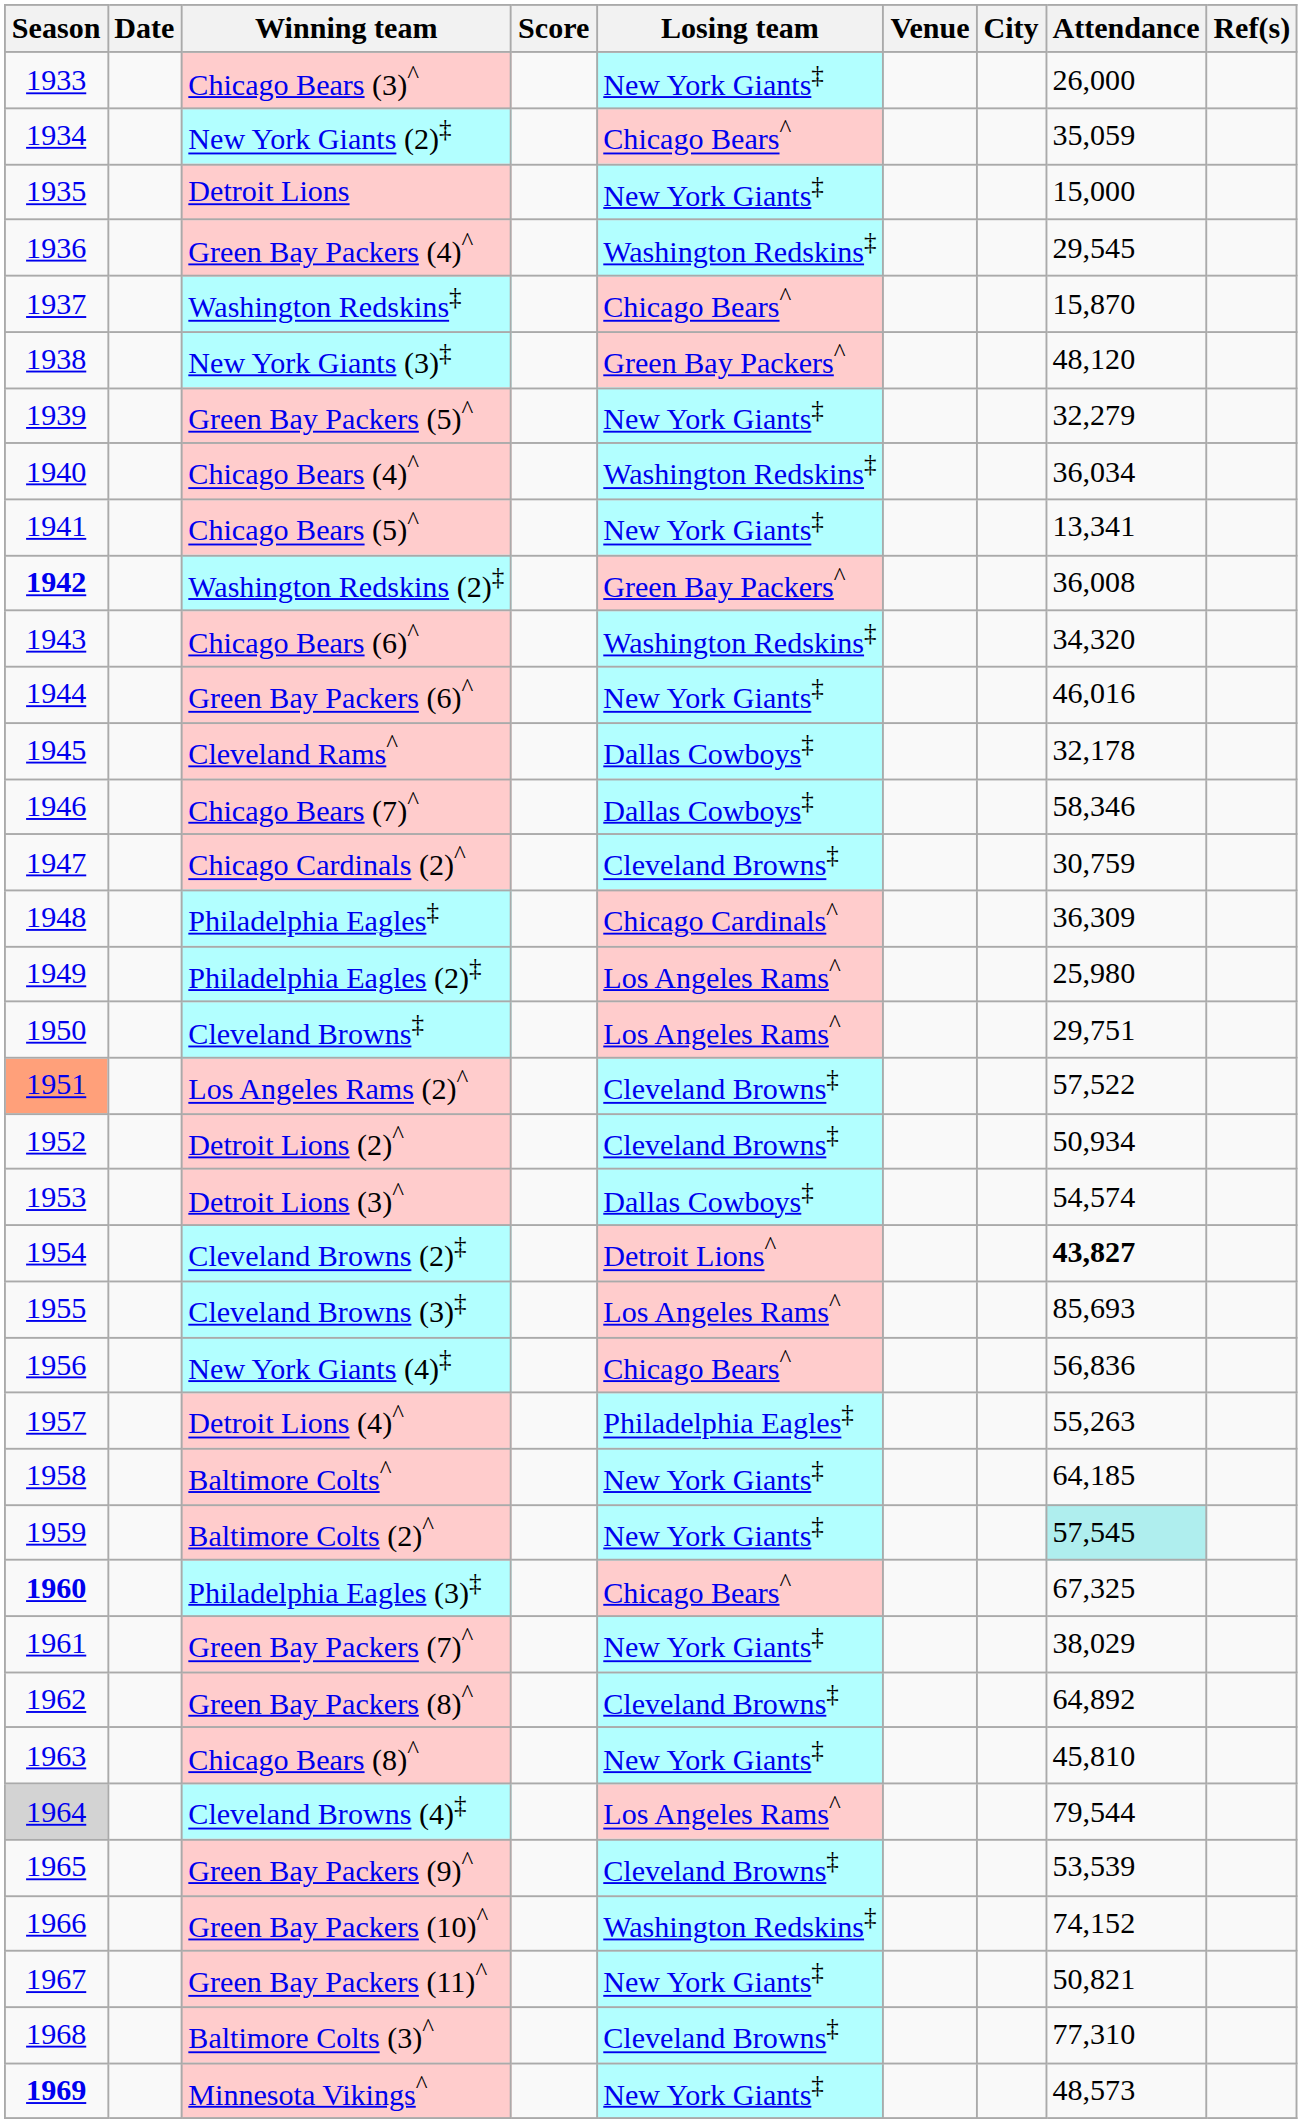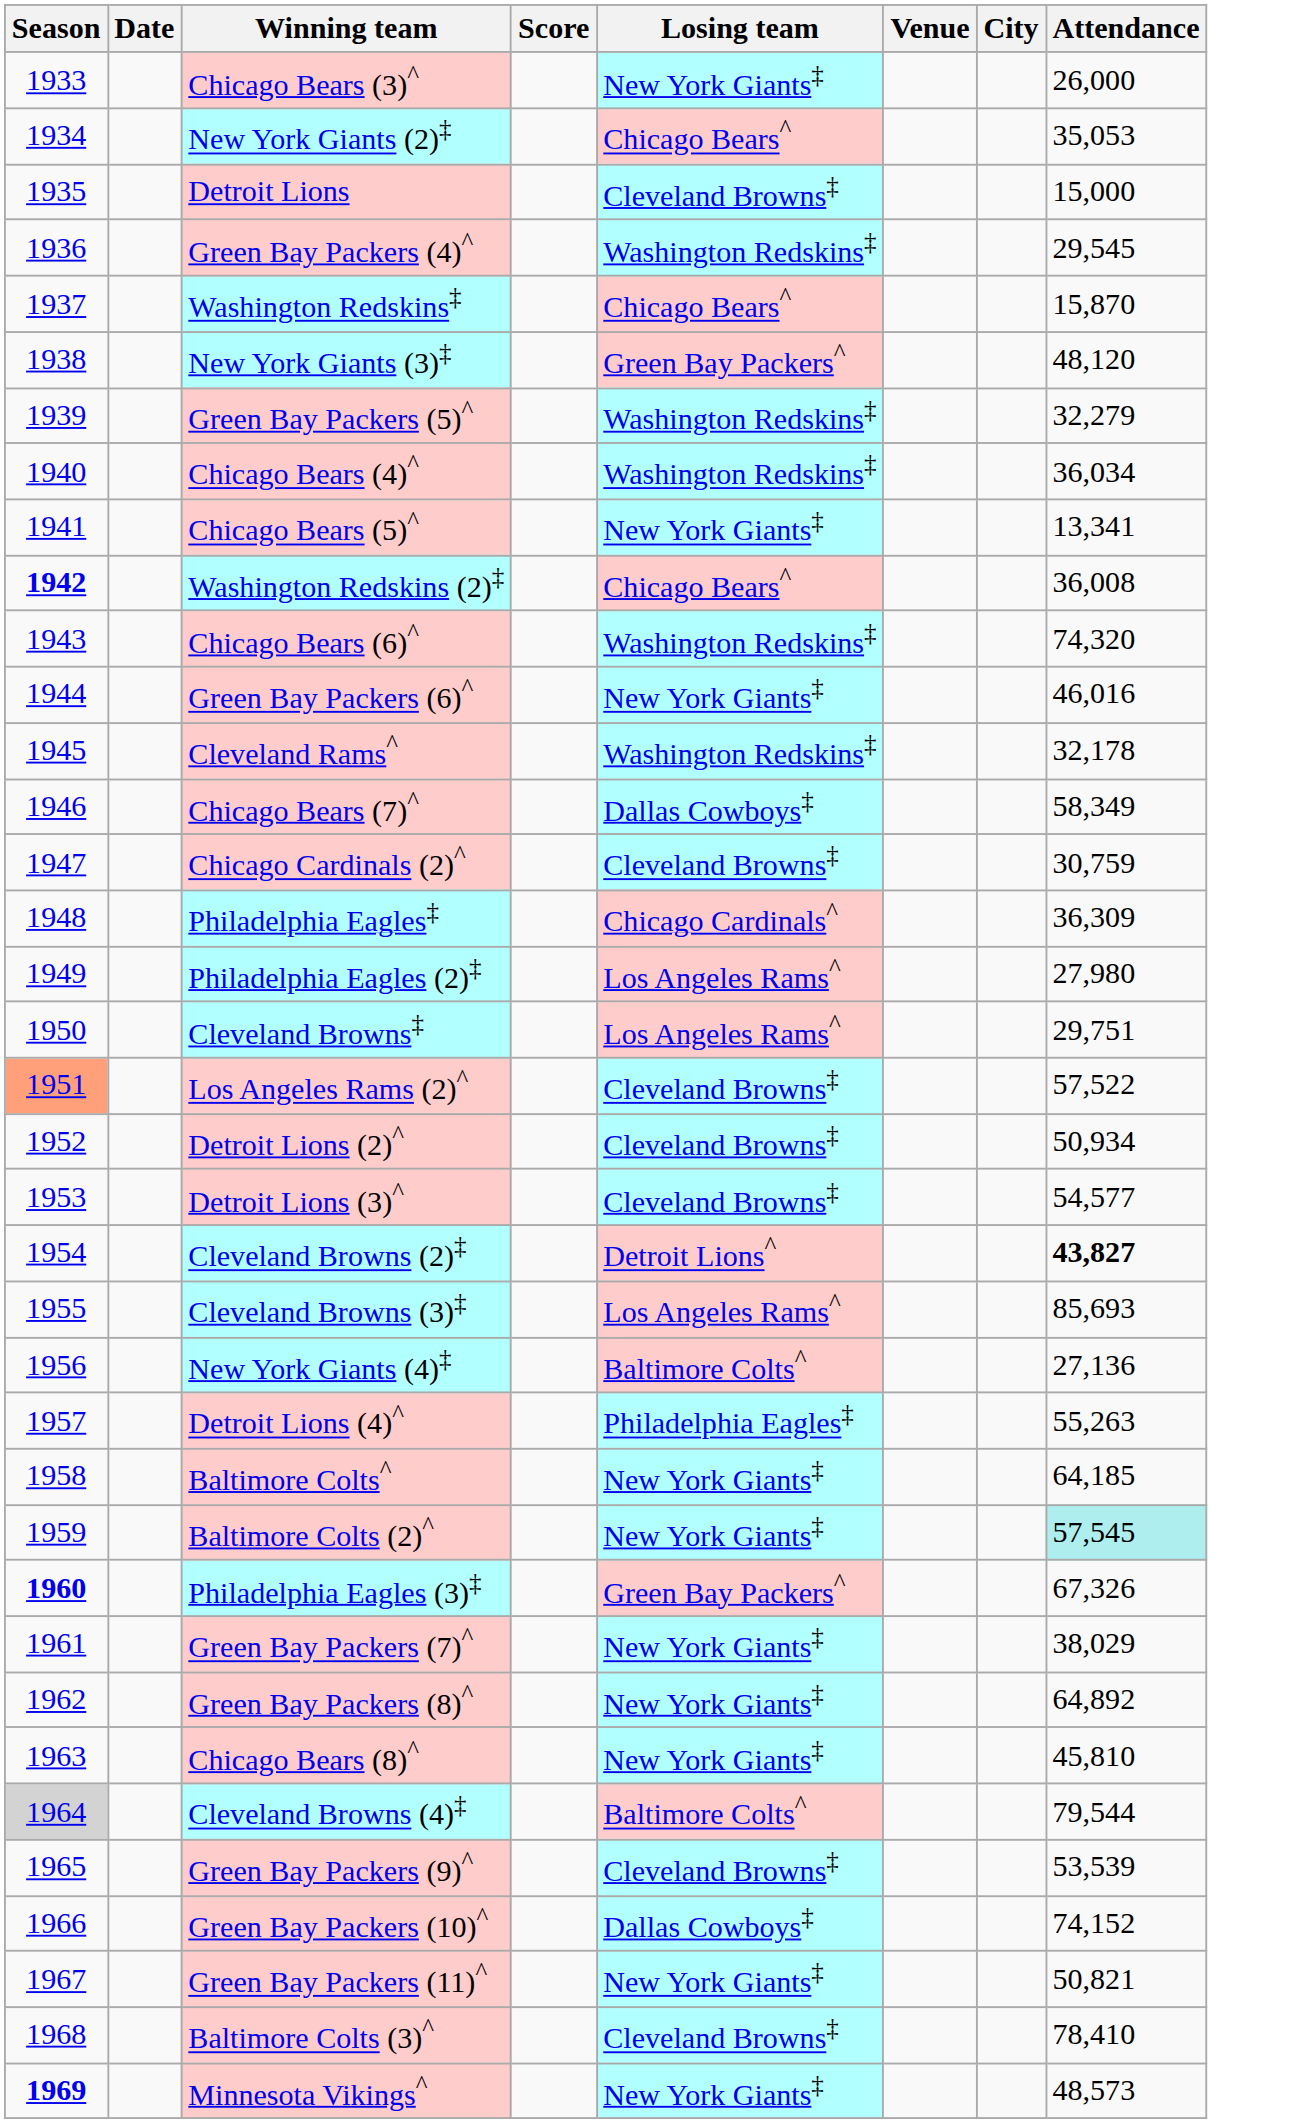 <table class="wikitable sortable">
 <tr>
 <th>Season</th>
 <th>Date</th>
 <th>Winning team</th>
 <th>Score</th>
 <th>Losing team</th>
 <th>Venue</th>
 <th>City</th>
 <th>Attendance</th>
-<th class="unsortable">Ref(s)</th>
 </tr>
 <tr>
 <td style="text-align:center;"><a href='#'>1933</a></td>
 <td></td>
 <td bgcolor="#FFCCCC"><a href='#'>Chicago Bears</a> (3)<sup>^</sup></td>
 <td></td>
 <td bgcolor="#B2FFFF"><a href='#'>New York Giants</a><sup>‡</sup></td>
 <td></td>
 <td></td>
 <td>26,000</td>
-<td></td>
 </tr>
 <tr>
 <td style="text-align:center;"><a href='#'>1934</a></td>
 <td></td>
 <td bgcolor="#B2FFFF"><a href='#'>New York Giants</a> (2)<sup>‡</sup></td>
 <td></td>
 <td bgcolor="#FFCCCC"><a href='#'>Chicago Bears</a><sup>^</sup></td>
 <td></td>
 <td></td>
-<td>35,059</td>
-<td></td>
+<td>35,053</td>
 </tr>
 <tr>
 <td style="text-align:center;"><a href='#'>1935</a></td>
 <td></td>
 <td bgcolor="#FFCCCC"><a href='#'>Detroit Lions</a></td>
 <td></td>
-<td bgcolor="#B2FFFF"><a href='#'>New York Giants</a><sup>‡</sup></td>
+<td bgcolor="#B2FFFF"><a href='#'>Cleveland Browns</a><sup>‡</sup></td>
 <td></td>
 <td></td>
 <td>15,000</td>
-<td></td>
 </tr>
 <tr>
 <td style="text-align:center;"><a href='#'>1936</a></td>
 <td></td>
 <td bgcolor="#FFCCCC"><a href='#'>Green Bay Packers</a> (4)<sup>^</sup></td>
 <td></td>
 <td bgcolor="#B2FFFF"><a href='#'>Washington Redskins</a><sup>‡</sup></td>
 <td></td>
 <td></td>
 <td>29,545</td>
-<td></td>
 </tr>
 <tr>
 <td style="text-align:center;"><a href='#'>1937</a></td>
 <td></td>
 <td bgcolor="#B2FFFF"><a href='#'>Washington Redskins</a><sup>‡</sup></td>
 <td></td>
 <td bgcolor="#FFCCCC"><a href='#'>Chicago Bears</a><sup>^</sup></td>
 <td></td>
 <td></td>
 <td>15,870</td>
-<td></td>
 </tr>
 <tr>
 <td style="text-align:center;"><a href='#'>1938</a></td>
 <td></td>
 <td bgcolor="#B2FFFF"><a href='#'>New York Giants</a> (3)<sup>‡</sup></td>
 <td></td>
 <td bgcolor="#FFCCCC"><a href='#'>Green Bay Packers</a><sup>^</sup></td>
 <td></td>
 <td></td>
 <td>48,120</td>
-<td></td>
 </tr>
 <tr>
 <td style="text-align:center;"><a href='#'>1939</a></td>
 <td></td>
 <td bgcolor="#FFCCCC"><a href='#'>Green Bay Packers</a> (5)<sup>^</sup></td>
 <td></td>
-<td bgcolor="#B2FFFF"><a href='#'>New York Giants</a><sup>‡</sup></td>
+<td bgcolor="#B2FFFF"><a href='#'>Washington Redskins</a><sup>‡</sup></td>
 <td></td>
 <td></td>
 <td>32,279</td>
-<td></td>
 </tr>
 <tr>
 <td style="text-align:center;"><a href='#'>1940</a></td>
 <td></td>
 <td bgcolor="#FFCCCC"><a href='#'>Chicago Bears</a> (4)<sup>^</sup></td>
 <td></td>
 <td bgcolor="#B2FFFF"><a href='#'>Washington Redskins</a><sup>‡</sup></td>
 <td></td>
 <td></td>
 <td>36,034</td>
-<td></td>
 </tr>
 <tr>
 <td style="text-align:center;"><a href='#'>1941</a></td>
 <td></td>
 <td bgcolor="#FFCCCC"><a href='#'>Chicago Bears</a> (5)<sup>^</sup></td>
 <td></td>
 <td bgcolor="#B2FFFF"><a href='#'>New York Giants</a><sup>‡</sup></td>
 <td></td>
 <td></td>
 <td>13,341</td>
-<td></td>
 </tr>
 <tr>
 <td style="text-align:center;"><strong><a href='#'>1942</a></strong></td>
 <td></td>
 <td bgcolor="#B2FFFF"><a href='#'>Washington Redskins</a> (2)<sup>‡</sup></td>
 <td></td>
-<td bgcolor="#FFCCCC"><a href='#'>Green Bay Packers</a><sup>^</sup></td>
+<td bgcolor="#FFCCCC"><a href='#'>Chicago Bears</a><sup>^</sup></td>
 <td></td>
 <td></td>
 <td>36,008</td>
-<td></td>
 </tr>
 <tr>
 <td style="text-align:center;"><a href='#'>1943</a></td>
 <td></td>
 <td bgcolor="#FFCCCC"><a href='#'>Chicago Bears</a> (6)<sup>^</sup></td>
 <td></td>
 <td bgcolor="#B2FFFF"><a href='#'>Washington Redskins</a><sup>‡</sup></td>
 <td></td>
 <td></td>
-<td>34,320</td>
-<td></td>
+<td>74,320</td>
 </tr>
 <tr>
 <td style="text-align:center;"><a href='#'>1944</a></td>
 <td></td>
 <td bgcolor="#FFCCCC"><a href='#'>Green Bay Packers</a> (6)<sup>^</sup></td>
 <td></td>
 <td bgcolor="#B2FFFF"><a href='#'>New York Giants</a><sup>‡</sup></td>
 <td></td>
 <td></td>
 <td>46,016</td>
-<td></td>
 </tr>
 <tr>
 <td style="text-align:center;"><a href='#'>1945</a></td>
 <td></td>
 <td bgcolor="#FFCCCC"><a href='#'>Cleveland Rams</a><sup>^</sup></td>
 <td></td>
-<td bgcolor="#B2FFFF"><a href='#'>Dallas Cowboys</a><sup>‡</sup></td>
+<td bgcolor="#B2FFFF"><a href='#'>Washington Redskins</a><sup>‡</sup></td>
 <td></td>
 <td></td>
 <td>32,178</td>
-<td></td>
 </tr>
 <tr>
 <td style="text-align:center;"><a href='#'>1946</a></td>
 <td></td>
 <td bgcolor="#FFCCCC"><a href='#'>Chicago Bears</a> (7)<sup>^</sup></td>
 <td></td>
 <td bgcolor="#B2FFFF"><a href='#'>Dallas Cowboys</a><sup>‡</sup></td>
 <td></td>
 <td></td>
-<td>58,346</td>
-<td></td>
+<td>58,349</td>
 </tr>
 <tr>
 <td style="text-align:center;"><a href='#'>1947</a></td>
 <td></td>
 <td bgcolor="#FFCCCC"><a href='#'>Chicago Cardinals</a> (2)<sup>^</sup></td>
 <td></td>
 <td bgcolor="#B2FFFF"><a href='#'>Cleveland Browns</a><sup>‡</sup></td>
 <td></td>
 <td></td>
 <td>30,759</td>
-<td></td>
 </tr>
 <tr>
 <td style="text-align:center;"><a href='#'>1948</a></td>
 <td></td>
 <td bgcolor="#B2FFFF"><a href='#'>Philadelphia Eagles</a><sup>‡</sup></td>
 <td></td>
 <td bgcolor="#FFCCCC"><a href='#'>Chicago Cardinals</a><sup>^</sup></td>
 <td></td>
 <td></td>
 <td>36,309</td>
-<td></td>
 </tr>
 <tr>
 <td style="text-align:center;"><a href='#'>1949</a></td>
 <td></td>
 <td bgcolor="#B2FFFF"><a href='#'>Philadelphia Eagles</a> (2)<sup>‡</sup></td>
 <td></td>
 <td bgcolor="#FFCCCC"><a href='#'>Los Angeles Rams</a><sup>^</sup></td>
 <td></td>
 <td></td>
-<td>25,980</td>
-<td></td>
+<td>27,980</td>
 </tr>
 <tr>
 <td style="text-align:center;"><a href='#'>1950</a></td>
 <td></td>
 <td bgcolor="#B2FFFF"><a href='#'>Cleveland Browns</a><sup>‡</sup></td>
 <td></td>
 <td bgcolor="#FFCCCC"><a href='#'>Los Angeles Rams</a><sup>^</sup></td>
 <td></td>
 <td></td>
 <td>29,751</td>
-<td></td>
 </tr>
 <tr>
 <td style="background: lightsalmon; text-align:center;"><a href='#'>1951</a></td>
 <td></td>
 <td bgcolor="#FFCCCC"><a href='#'>Los Angeles Rams</a> (2)<sup>^</sup></td>
 <td></td>
 <td bgcolor="#B2FFFF"><a href='#'>Cleveland Browns</a><sup>‡</sup></td>
 <td></td>
 <td></td>
 <td>57,522</td>
-<td></td>
 </tr>
 <tr>
 <td style="text-align:center;"><a href='#'>1952</a></td>
 <td></td>
 <td bgcolor="#FFCCCC"><a href='#'>Detroit Lions</a> (2)<sup>^</sup></td>
 <td></td>
 <td bgcolor="#B2FFFF"><a href='#'>Cleveland Browns</a><sup>‡</sup></td>
 <td></td>
 <td></td>
 <td>50,934</td>
-<td></td>
 </tr>
 <tr>
 <td style="text-align:center;"><a href='#'>1953</a></td>
 <td></td>
 <td bgcolor="#FFCCCC"><a href='#'>Detroit Lions</a> (3)<sup>^</sup></td>
 <td></td>
-<td bgcolor="#B2FFFF"><a href='#'>Dallas Cowboys</a><sup>‡</sup></td>
+<td bgcolor="#B2FFFF"><a href='#'>Cleveland Browns</a><sup>‡</sup></td>
 <td></td>
 <td></td>
-<td>54,574</td>
-<td></td>
+<td>54,577</td>
 </tr>
 <tr>
 <td style="text-align:center;"><a href='#'>1954</a></td>
 <td></td>
 <td bgcolor="#B2FFFF"><a href='#'>Cleveland Browns</a> (2)<sup>‡</sup></td>
 <td></td>
 <td bgcolor="#FFCCCC"><a href='#'>Detroit Lions</a><sup>^</sup></td>
 <td></td>
 <td></td>
 <td><strong>43,827</strong></td>
-<td></td>
 </tr>
 <tr>
 <td style="text-align:center;"><a href='#'>1955</a></td>
 <td></td>
 <td bgcolor="#B2FFFF"><a href='#'>Cleveland Browns</a> (3)<sup>‡</sup></td>
 <td></td>
 <td bgcolor="#FFCCCC"><a href='#'>Los Angeles Rams</a><sup>^</sup></td>
 <td></td>
 <td></td>
 <td>85,693</td>
-<td></td>
 </tr>
 <tr>
 <td style="text-align:center;"><a href='#'>1956</a></td>
 <td></td>
 <td bgcolor="#B2FFFF"><a href='#'>New York Giants</a> (4)<sup>‡</sup></td>
 <td></td>
-<td bgcolor="#FFCCCC"><a href='#'>Chicago Bears</a><sup>^</sup></td>
+<td bgcolor="#FFCCCC"><a href='#'>Baltimore Colts</a><sup>^</sup></td>
 <td></td>
 <td></td>
-<td>56,836</td>
-<td></td>
+<td>27,136</td>
 </tr>
 <tr>
 <td style="text-align:center;"><a href='#'>1957</a></td>
 <td></td>
 <td bgcolor="#FFCCCC"><a href='#'>Detroit Lions</a> (4)<sup>^</sup></td>
 <td></td>
 <td bgcolor="#B2FFFF"><a href='#'>Philadelphia Eagles</a><sup>‡</sup></td>
 <td></td>
 <td></td>
 <td>55,263</td>
-<td></td>
 </tr>
 <tr>
 <td style="text-align:center;"><a href='#'>1958</a></td>
 <td></td>
 <td bgcolor="#FFCCCC"><a href='#'>Baltimore Colts</a><sup>^</sup></td>
 <td></td>
 <td bgcolor="#B2FFFF"><a href='#'>New York Giants</a><sup>‡</sup></td>
 <td></td>
 <td></td>
 <td>64,185</td>
-<td></td>
 </tr>
 <tr>
 <td style="text-align:center;"><a href='#'>1959</a></td>
 <td></td>
 <td bgcolor="#FFCCCC"><a href='#'>Baltimore Colts</a> (2)<sup>^</sup></td>
 <td></td>
 <td bgcolor="#B2FFFF"><a href='#'>New York Giants</a><sup>‡</sup></td>
 <td></td>
 <td></td>
 <td style="background: paleturquoise;">57,545</td>
-<td></td>
 </tr>
 <tr>
 <td style="text-align:center;"><strong><a href='#'>1960</a></strong></td>
 <td></td>
 <td bgcolor="#B2FFFF"><a href='#'>Philadelphia Eagles</a> (3)<sup>‡</sup></td>
 <td></td>
-<td bgcolor="#FFCCCC"><a href='#'>Chicago Bears</a><sup>^</sup></td>
+<td bgcolor="#FFCCCC"><a href='#'>Green Bay Packers</a><sup>^</sup></td>
 <td></td>
 <td></td>
-<td>67,325</td>
-<td></td>
+<td>67,326</td>
 </tr>
 <tr>
 <td style="text-align:center;"><a href='#'>1961</a></td>
 <td></td>
 <td bgcolor="#FFCCCC"><a href='#'>Green Bay Packers</a> (7)<sup>^</sup></td>
 <td></td>
 <td bgcolor="#B2FFFF"><a href='#'>New York Giants</a><sup>‡</sup></td>
 <td></td>
 <td></td>
 <td>38,029</td>
-<td></td>
 </tr>
 <tr>
 <td style="text-align:center;"><a href='#'>1962</a></td>
 <td></td>
 <td bgcolor="#FFCCCC"><a href='#'>Green Bay Packers</a> (8)<sup>^</sup></td>
 <td></td>
-<td bgcolor="#B2FFFF"><a href='#'>Cleveland Browns</a><sup>‡</sup></td>
+<td bgcolor="#B2FFFF"><a href='#'>New York Giants</a><sup>‡</sup></td>
 <td></td>
 <td></td>
 <td>64,892</td>
-<td></td>
 </tr>
 <tr>
 <td style="text-align:center;"><a href='#'>1963</a></td>
 <td></td>
 <td bgcolor="#FFCCCC"><a href='#'>Chicago Bears</a> (8)<sup>^</sup></td>
 <td></td>
 <td bgcolor="#B2FFFF"><a href='#'>New York Giants</a><sup>‡</sup></td>
 <td></td>
 <td></td>
 <td>45,810</td>
-<td></td>
 </tr>
 <tr>
 <td style="background: lightgrey; text-align:center;"><a href='#'>1964</a></td>
 <td></td>
 <td bgcolor="#B2FFFF"><a href='#'>Cleveland Browns</a> (4)<sup>‡</sup></td>
 <td></td>
-<td bgcolor="#FFCCCC"><a href='#'>Los Angeles Rams</a><sup>^</sup></td>
+<td bgcolor="#FFCCCC"><a href='#'>Baltimore Colts</a><sup>^</sup></td>
 <td></td>
 <td></td>
 <td>79,544</td>
-<td></td>
 </tr>
 <tr>
 <td style="text-align:center;"><a href='#'>1965</a></td>
 <td></td>
 <td bgcolor="#FFCCCC"><a href='#'>Green Bay Packers</a> (9)<sup>^</sup></td>
 <td></td>
 <td bgcolor="#B2FFFF"><a href='#'>Cleveland Browns</a><sup>‡</sup></td>
 <td></td>
 <td></td>
 <td>53,539</td>
-<td></td>
 </tr>
 <tr>
 <td style="text-align:center;"><a href='#'>1966</a></td>
 <td></td>
 <td bgcolor="#FFCCCC"><a href='#'>Green Bay Packers</a> (10)<sup>^</sup></td>
 <td></td>
-<td bgcolor="#B2FFFF"><a href='#'>Washington Redskins</a><sup>‡</sup></td>
+<td bgcolor="#B2FFFF"><a href='#'>Dallas Cowboys</a><sup>‡</sup></td>
 <td></td>
 <td></td>
 <td>74,152</td>
-<td></td>
 </tr>
 <tr>
 <td style="text-align:center;"><a href='#'>1967</a></td>
 <td></td>
 <td bgcolor="#FFCCCC"><a href='#'>Green Bay Packers</a> (11)<sup>^</sup></td>
 <td></td>
 <td bgcolor="#B2FFFF"><a href='#'>New York Giants</a><sup>‡</sup></td>
 <td></td>
 <td></td>
 <td>50,821</td>
-<td></td>
 </tr>
 <tr>
 <td style="text-align:center;"><a href='#'>1968</a></td>
 <td></td>
 <td bgcolor="#FFCCCC"><a href='#'>Baltimore Colts</a> (3)<sup>^</sup></td>
 <td></td>
 <td bgcolor="#B2FFFF"><a href='#'>Cleveland Browns</a><sup>‡</sup></td>
 <td></td>
 <td></td>
-<td>77,310</td>
-<td></td>
+<td>78,410</td>
 </tr>
 <tr>
 <td style="text-align:center;"><strong><a href='#'>1969</a></strong></td>
 <td></td>
 <td bgcolor="#FFCCCC"><a href='#'>Minnesota Vikings</a><sup>^</sup></td>
 <td></td>
 <td bgcolor="#B2FFFF"><a href='#'>New York Giants</a><sup>‡</sup></td>
 <td></td>
 <td></td>
 <td>48,573</td>
-<td></td>
 </tr>
 </table>
